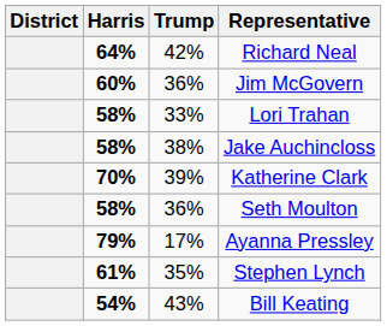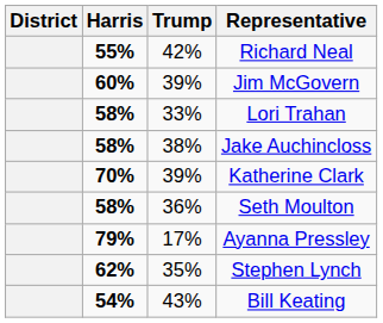 <table class="wikitable sortable">
 <tr>
 <th>District</th>
 <th>Harris</th>
 <th>Trump</th>
 <th>Representative</th>
 </tr>
 <tr align="center">
 <th></th>
-<td><strong>64%</strong></td>
+<td><strong>55%</strong></td>
 <td>42%</td>
 <td><a href='#'>Richard Neal</a></td>
 </tr>
 <tr align="center">
 <th></th>
 <td><strong>60%</strong></td>
-<td>36%</td>
+<td>39%</td>
 <td><a href='#'>Jim McGovern</a></td>
 </tr>
 <tr align="center">
 <th></th>
 <td><strong>58%</strong></td>
 <td>33%</td>
 <td><a href='#'>Lori Trahan</a></td>
 </tr>
 <tr align="center">
 <th></th>
 <td><strong>58%</strong></td>
 <td>38%</td>
 <td><a href='#'>Jake Auchincloss</a></td>
 </tr>
 <tr align="center">
 <th></th>
 <td><strong>70%</strong></td>
 <td>39%</td>
 <td><a href='#'>Katherine Clark</a></td>
 </tr>
 <tr align="center">
 <th></th>
 <td><strong>58%</strong></td>
 <td>36%</td>
 <td><a href='#'>Seth Moulton</a></td>
 </tr>
 <tr align="center">
 <th></th>
 <td><strong>79%</strong></td>
 <td>17%</td>
 <td><a href='#'>Ayanna Pressley</a></td>
 </tr>
 <tr align="center">
 <th></th>
-<td><strong>61%</strong></td>
+<td><strong>62%</strong></td>
 <td>35%</td>
 <td><a href='#'>Stephen Lynch</a></td>
 </tr>
 <tr align="center">
 <th></th>
 <td><strong>54%</strong></td>
 <td>43%</td>
 <td><a href='#'>Bill Keating</a></td>
 </tr>
 </table>
